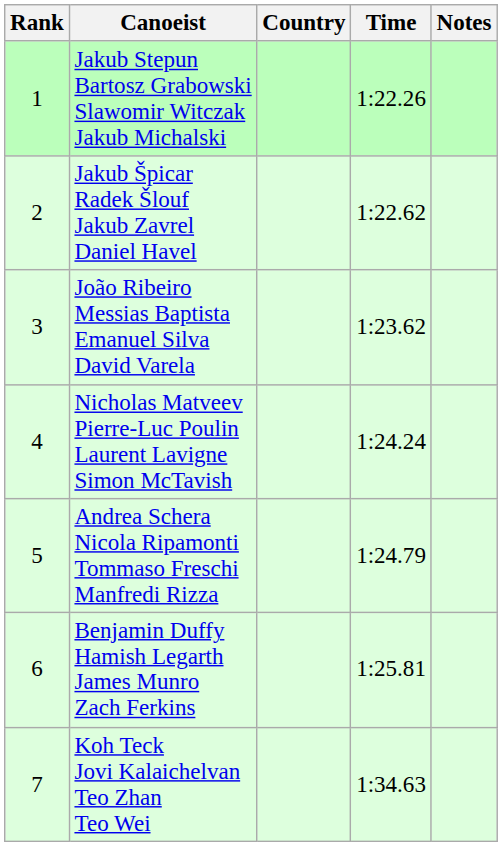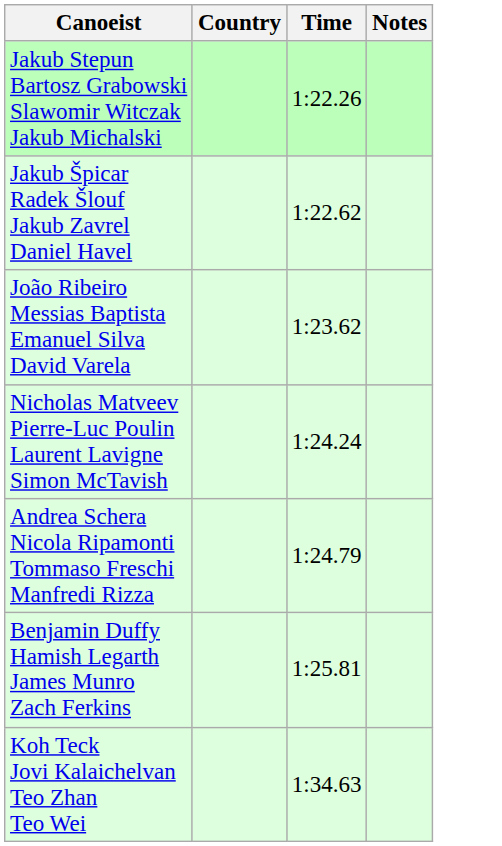 <table class="wikitable" style="text-align:center">
 <tr>
-<th>Rank</th>
 <th>Canoeist</th>
 <th>Country</th>
 <th>Time</th>
 <th>Notes</th>
 </tr>
 <tr bgcolor=bbffbb>
-<td>1</td>
 <td align="left"><a href='#'>Jakub Stepun</a><br><a href='#'>Bartosz Grabowski</a><br><a href='#'>Slawomir Witczak</a><br><a href='#'>Jakub Michalski</a></td>
 <td align="left"></td>
 <td>1:22.26</td>
 <td></td>
 </tr>
 <tr bgcolor=ddffdd>
-<td>2</td>
 <td align="left"><a href='#'>Jakub Špicar</a><br><a href='#'>Radek Šlouf</a><br><a href='#'>Jakub Zavrel</a><br><a href='#'>Daniel Havel</a></td>
 <td align="left"></td>
 <td>1:22.62</td>
 <td></td>
 </tr>
 <tr bgcolor=ddffdd>
-<td>3</td>
 <td align="left"><a href='#'>João Ribeiro</a><br><a href='#'>Messias Baptista</a><br><a href='#'>Emanuel Silva</a><br><a href='#'>David Varela</a></td>
 <td align="left"></td>
 <td>1:23.62</td>
 <td></td>
 </tr>
 <tr bgcolor=ddffdd>
-<td>4</td>
 <td align="left"><a href='#'>Nicholas Matveev</a><br><a href='#'>Pierre-Luc Poulin</a><br><a href='#'>Laurent Lavigne</a><br><a href='#'>Simon McTavish</a></td>
 <td align="left"></td>
 <td>1:24.24</td>
 <td></td>
 </tr>
 <tr bgcolor=ddffdd>
-<td>5</td>
 <td align="left"><a href='#'>Andrea Schera</a><br><a href='#'>Nicola Ripamonti</a><br><a href='#'>Tommaso Freschi</a><br><a href='#'>Manfredi Rizza</a></td>
 <td align="left"></td>
 <td>1:24.79</td>
 <td></td>
 </tr>
 <tr bgcolor=ddffdd>
-<td>6</td>
 <td align="left"><a href='#'>Benjamin Duffy</a><br><a href='#'>Hamish Legarth</a><br><a href='#'>James Munro</a><br><a href='#'>Zach Ferkins</a></td>
 <td align="left"></td>
 <td>1:25.81</td>
 <td></td>
 </tr>
 <tr bgcolor=ddffdd>
-<td>7</td>
 <td align="left"><a href='#'>Koh Teck</a><br><a href='#'>Jovi Kalaichelvan</a><br><a href='#'>Teo Zhan</a><br><a href='#'>Teo Wei</a></td>
 <td align="left"></td>
 <td>1:34.63</td>
 <td></td>
 </tr>
 </table>
